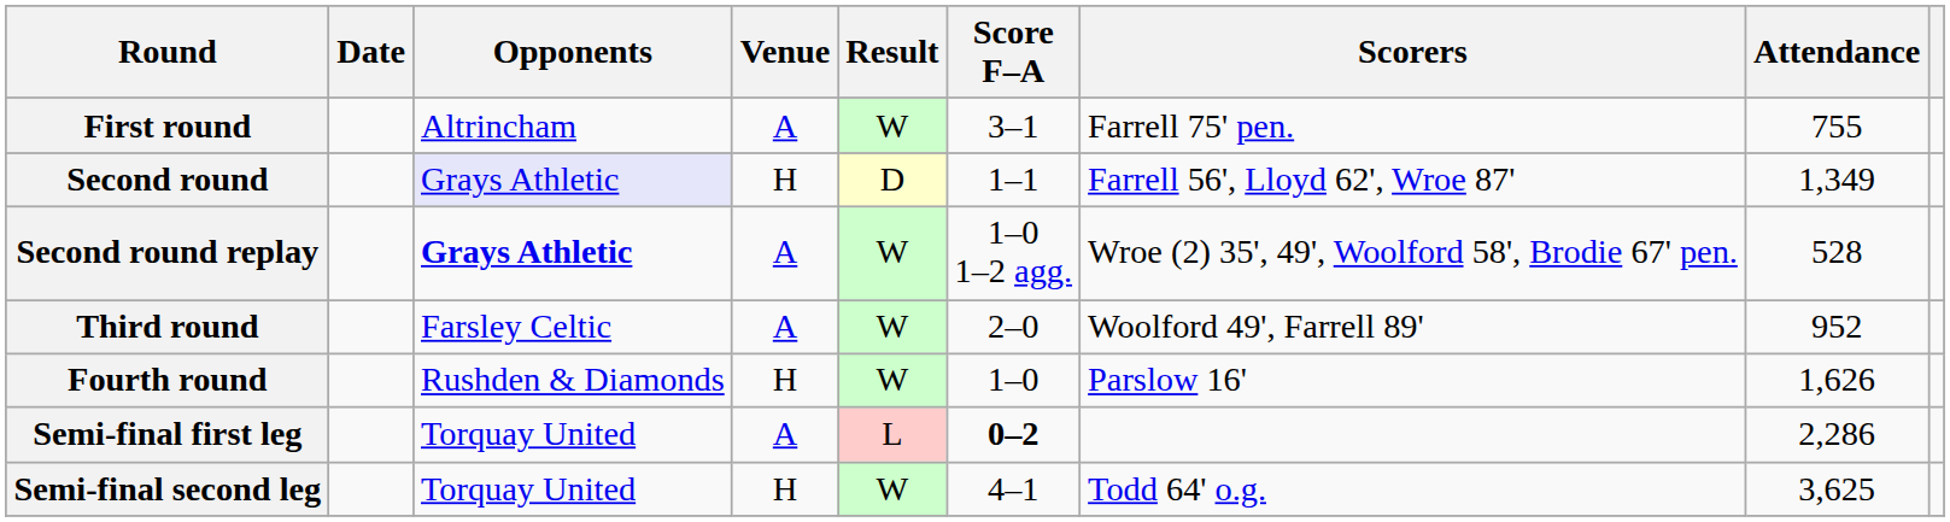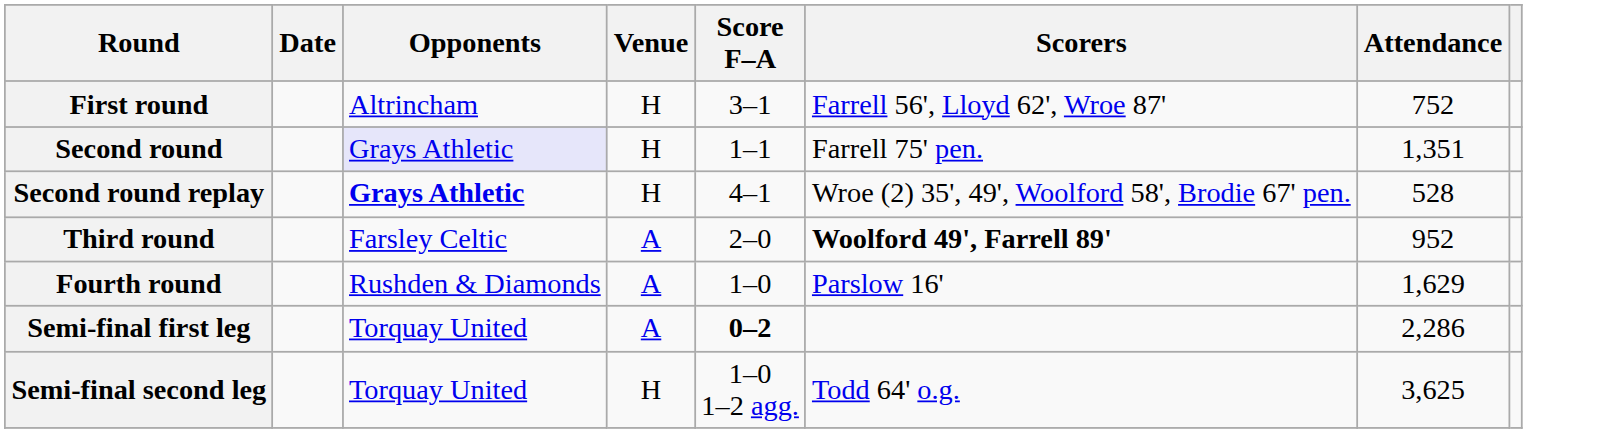 <table class="wikitable sortable plainrowheaders" style="text-align:center">
 <tr>
 <th scope=col>Round</th>
 <th scope=col>Date</th>
 <th scope=col>Opponents</th>
 <th scope=col>Venue</th>
-<th scope=col>Result</th>
 <th scope=col>Score<br>F–A</th>
 <th scope=col class=unsortable>Scorers</th>
 <th scope=col>Attendance</th>
 <th scope=col class=unsortable></th>
 </tr>
 <tr>
 <th scope=row>First round</th>
 <td align=left></td>
 <td align=left><a href='#'>Altrincham</a></td>
-<td><a href='#'>A</a></td>
-<td style="background-color:#CCFFCC">W</td>
+<td>H</td>
 <td>3–1</td>
-<td align=left>Farrell 75' <a href='#'>pen.</a></td>
-<td>755</td>
+<td align=left><a href='#'>Farrell</a> 56', <a href='#'>Lloyd</a> 62', <a href='#'>Wroe</a> 87'</td>
+<td>752</td>
 <td></td>
 </tr>
 <tr>
 <th scope=row>Second round</th>
 <td align=left></td>
 <td align=left style="background: lavender;"><a href='#'>Grays Athletic</a></td>
 <td>H</td>
-<td style="background-color:#FFFFCC">D</td>
 <td>1–1</td>
-<td align=left><a href='#'>Farrell</a> 56', <a href='#'>Lloyd</a> 62', <a href='#'>Wroe</a> 87'</td>
-<td>1,349</td>
+<td align=left>Farrell 75' <a href='#'>pen.</a></td>
+<td>1,351</td>
 <td></td>
 </tr>
 <tr>
 <th scope=row>Second round replay</th>
 <td align=left></td>
 <td align=left><strong><a href='#'>Grays Athletic</a></strong></td>
-<td><a href='#'>A</a></td>
-<td style="background-color:#CCFFCC">W</td>
-<td>1–0<br>1–2 <a href='#'>agg.</a></td>
+<td>H</td>
+<td>4–1</td>
 <td align=left>Wroe (2) 35', 49', <a href='#'>Woolford</a> 58', <a href='#'>Brodie</a> 67' <a href='#'>pen.</a></td>
 <td>528</td>
 <td></td>
 </tr>
 <tr>
 <th scope=row>Third round</th>
 <td align=left></td>
 <td align=left><a href='#'>Farsley Celtic</a></td>
 <td><a href='#'>A</a></td>
-<td style="background-color:#CCFFCC">W</td>
 <td>2–0</td>
-<td align=left>Woolford 49', Farrell 89'</td>
+<td align=left><strong>Woolford 49', Farrell 89'</strong></td>
 <td>952</td>
 <td></td>
 </tr>
 <tr>
 <th scope=row>Fourth round</th>
 <td align=left></td>
 <td align=left><a href='#'>Rushden & Diamonds</a></td>
-<td>H</td>
-<td style="background-color:#CCFFCC">W</td>
+<td><a href='#'>A</a></td>
 <td>1–0</td>
 <td align=left><a href='#'>Parslow</a> 16'</td>
-<td>1,626</td>
+<td>1,629</td>
 <td></td>
 </tr>
 <tr>
 <th scope=row>Semi-final first leg</th>
 <td align=left></td>
 <td align=left><a href='#'>Torquay United</a></td>
 <td><a href='#'>A</a></td>
-<td style="background-color:#FFCCCC">L</td>
 <td><strong>0–2</strong></td>
 <td align=left></td>
 <td>2,286</td>
 <td></td>
 </tr>
 <tr>
 <th scope=row>Semi-final second leg</th>
 <td align=left></td>
 <td align=left><a href='#'>Torquay United</a></td>
 <td>H</td>
-<td style="background-color:#CCFFCC">W</td>
-<td>4–1</td>
+<td>1–0<br>1–2 <a href='#'>agg.</a></td>
 <td align=left><a href='#'>Todd</a> 64' <a href='#'>o.g.</a></td>
 <td>3,625</td>
 <td></td>
 </tr>
 </table>
